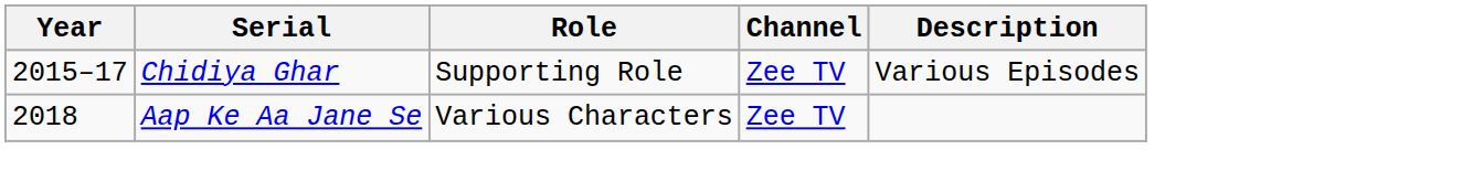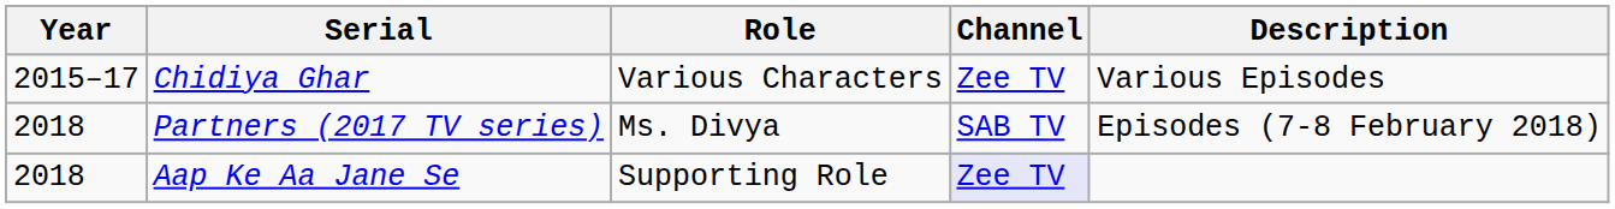 <table class="wikitable">
 <tr style="background:#b0c4de; text-align:center;">
 <th>Year</th>
 <th>Serial</th>
 <th>Role</th>
 <th>Channel</th>
 <th>Description</th>
 </tr>
 <tr>
 <td>2015–17</td>
 <td><em><a href='#'>Chidiya Ghar</a></em></td>
-<td>Supporting Role</td>
+<td>Various Characters</td>
 <td><a href='#'>Zee TV</a></td>
 <td>Various Episodes</td>
 </tr>
 <tr>
 <td>2018</td>
+<td><em><a href='#'>Partners (2017 TV series)</a></em></td>
+<td>Ms. Divya</td>
+<td><a href='#'>SAB TV</a></td>
+<td>Episodes (7-8 February 2018)</td>
+</tr>
+<tr>
+<td>2018</td>
 <td><em><a href='#'>Aap Ke Aa Jane Se</a></em></td>
-<td>Various Characters</td>
-<td><a href='#'>Zee TV</a></td>
+<td>Supporting Role</td>
+<td style="background: lavender;"><a href='#'>Zee TV</a></td>
 <td></td>
 </tr>
 </table>
